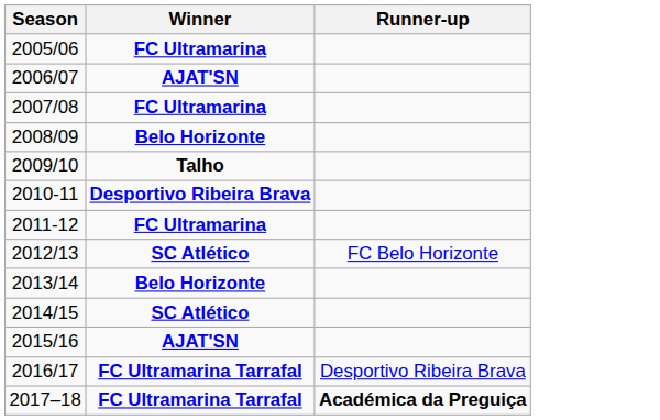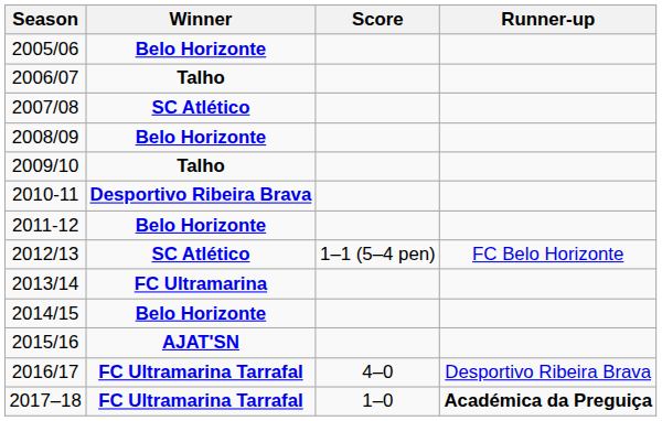 <table class="wikitable" style="text-align: center; font-size:100%">
 <tr>
 <th>Season</th>
 <th>Winner</th>
+<th>Score</th>
 <th>Runner-up</th>
 </tr>
 <tr>
 <td>2005/06</td>
-<td><strong><a href='#'>FC Ultramarina</a></strong></td>
+<td><strong><a href='#'>Belo Horizonte</a></strong></td>
+<td></td>
 <td></td>
 </tr>
 <tr>
 <td>2006/07</td>
-<td><strong><a href='#'>AJAT'SN</a></strong></td>
+<td><strong>Talho</strong></td>
+<td></td>
 <td></td>
 </tr>
 <tr>
 <td>2007/08</td>
-<td><strong><a href='#'>FC Ultramarina</a></strong></td>
+<td><strong><a href='#'>SC Atlético</a></strong></td>
+<td></td>
 <td></td>
 </tr>
 <tr>
 <td>2008/09</td>
 <td><strong><a href='#'>Belo Horizonte</a></strong></td>
 <td></td>
+<td></td>
 </tr>
 <tr>
 <td>2009/10</td>
 <td><strong>Talho</strong></td>
+<td></td>
 <td></td>
 </tr>
 <tr>
 <td>2010-11</td>
 <td><strong><a href='#'>Desportivo Ribeira Brava</a></strong></td>
 <td></td>
+<td></td>
 </tr>
 <tr>
 <td>2011-12</td>
-<td><strong><a href='#'>FC Ultramarina</a></strong></td>
+<td><strong><a href='#'>Belo Horizonte</a></strong></td>
+<td></td>
 <td></td>
 </tr>
 <tr>
 <td>2012/13</td>
 <td><strong><a href='#'>SC Atlético</a></strong></td>
+<td>1–1 (5–4 pen)</td>
 <td><a href='#'>FC Belo Horizonte</a></td>
 </tr>
 <tr>
 <td>2013/14</td>
-<td><strong><a href='#'>Belo Horizonte</a></strong></td>
+<td><strong><a href='#'>FC Ultramarina</a></strong></td>
+<td></td>
 <td></td>
 </tr>
 <tr>
 <td>2014/15</td>
-<td><strong><a href='#'>SC Atlético</a></strong></td>
+<td><strong><a href='#'>Belo Horizonte</a></strong></td>
+<td></td>
 <td></td>
 </tr>
 <tr>
 <td>2015/16</td>
 <td><strong><a href='#'>AJAT'SN</a></strong></td>
 <td></td>
+<td></td>
 </tr>
 <tr>
 <td>2016/17</td>
 <td><strong><a href='#'>FC Ultramarina Tarrafal</a></strong></td>
+<td>4–0</td>
 <td><a href='#'>Desportivo Ribeira Brava</a></td>
 </tr>
 <tr>
 <td>2017–18</td>
 <td><strong><a href='#'>FC Ultramarina Tarrafal</a></strong></td>
+<td>1–0</td>
 <td><strong>Académica da Preguiça</strong></td>
 </tr>
 </table>
